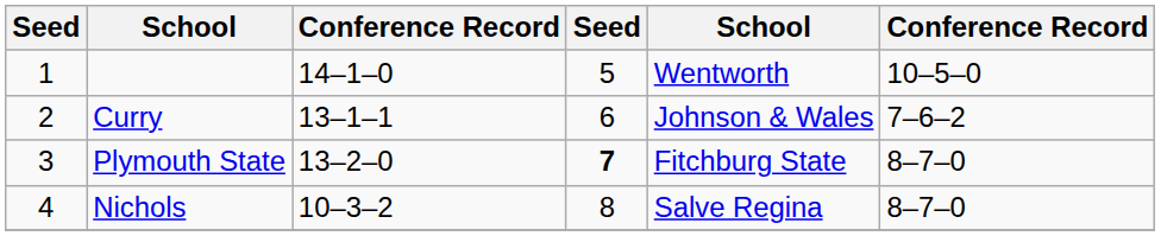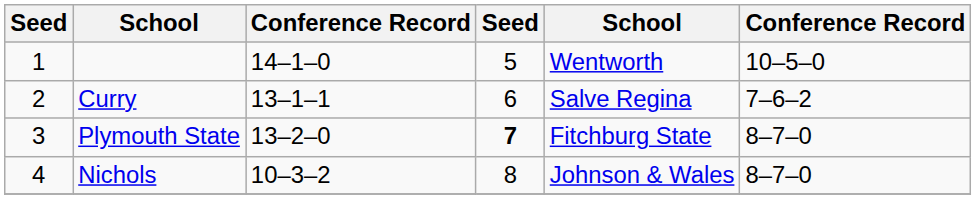 <table class="wikitable">
 <tr>
 <th>Seed</th>
 <th>School</th>
 <th>Conference Record</th>
 <th>Seed</th>
 <th>School</th>
 <th>Conference Record</th>
 </tr>
 <tr>
 <td align=center>1</td>
 <td><a href='#'></a></td>
 <td>14–1–0</td>
 <td align=center>5</td>
 <td><a href='#'>Wentworth</a></td>
 <td>10–5–0</td>
 </tr>
 <tr>
 <td align=center>2</td>
 <td><a href='#'>Curry</a></td>
 <td>13–1–1</td>
 <td align=center>6</td>
-<td><a href='#'>Johnson & Wales</a></td>
+<td><a href='#'>Salve Regina</a></td>
 <td>7–6–2</td>
 </tr>
 <tr>
 <td align=center>3</td>
 <td><a href='#'>Plymouth State</a></td>
 <td>13–2–0</td>
 <td align=center><strong>7</strong></td>
 <td><a href='#'>Fitchburg State</a></td>
 <td>8–7–0</td>
 </tr>
 <tr>
 <td align=center>4</td>
 <td><a href='#'>Nichols</a></td>
 <td>10–3–2</td>
 <td align=center>8</td>
-<td><a href='#'>Salve Regina</a></td>
+<td><a href='#'>Johnson & Wales</a></td>
 <td>8–7–0</td>
 </tr>
 <tr>
 </tr>
 </table>
